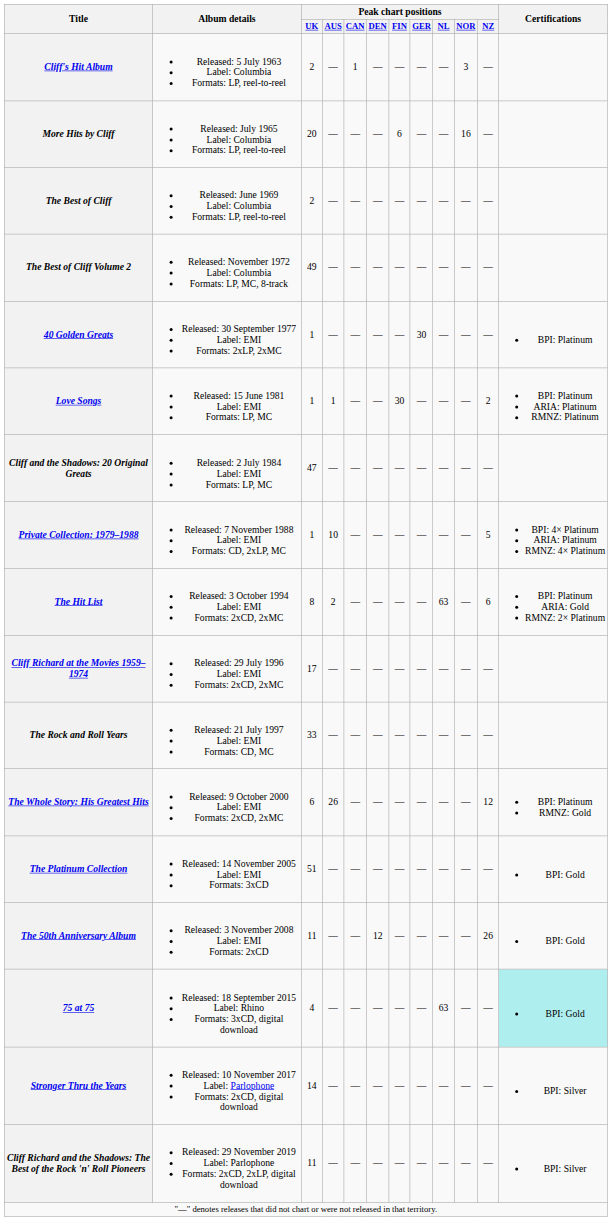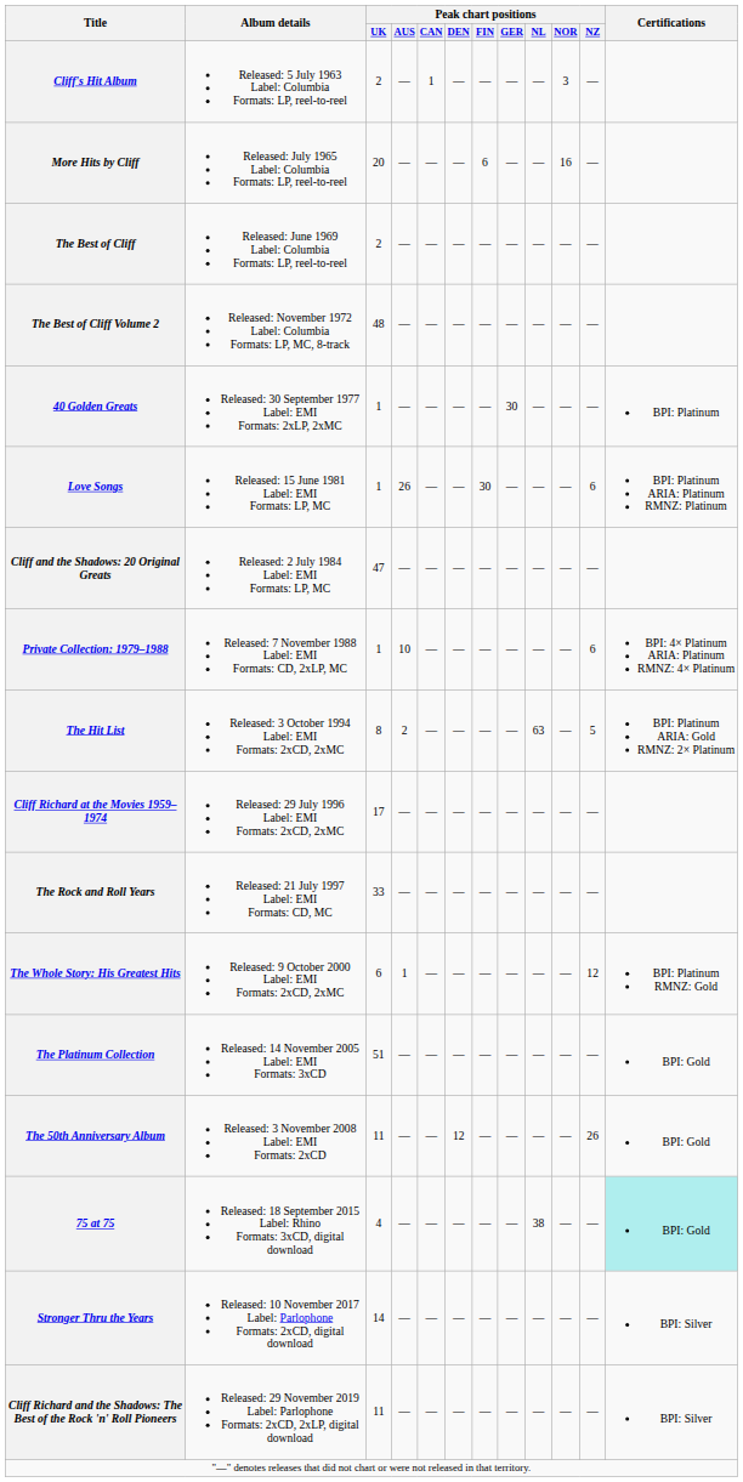 <table class="wikitable plainrowheaders" style="text-align:center;">
 <tr>
 <th rowspan="2" scope="col" style="width:15em;">Title</th>
 <th rowspan="2" scope="col" style="width:15em;">Album details</th>
 <th colspan="9">Peak chart positions</th>
 <th rowspan="2">Certifications</th>
 </tr>
 <tr>
 <th scope="col" style="width:2em;font-size:90%;"><a href='#'>UK</a><br></th>
 <th scope="col" style="width:2em;font-size:90%;"><a href='#'>AUS</a><br></th>
 <th scope="col" style="width:2em;font-size:90%;"><a href='#'>CAN</a><br></th>
 <th scope="col" style="width:2em;font-size:90%;"><a href='#'>DEN</a><br></th>
 <th scope="col" style="width:2em;font-size:90%;"><a href='#'>FIN</a><br></th>
 <th scope="col" style="width:2em;font-size:90%;"><a href='#'>GER</a><br></th>
 <th scope="col" style="width:2em;font-size:90%;"><a href='#'>NL</a><br></th>
 <th scope="col" style="width:2em;font-size:90%;"><a href='#'>NOR</a><br></th>
 <th scope="col" style="width:2em;font-size:90%;"><a href='#'>NZ</a><br></th>
 </tr>
 <tr>
 <th scope="row"><em><a href='#'>Cliff's Hit Album</a></em></th>
 <td><br><ul><li>Released: 5 July 1963</li><li>Label: Columbia</li><li>Formats: LP, reel-to-reel</li></ul></td>
 <td>2</td>
 <td>—</td>
 <td>1</td>
 <td>—</td>
 <td>—</td>
 <td>—</td>
 <td>—</td>
 <td>3</td>
 <td>—</td>
 <td></td>
 </tr>
 <tr>
 <th scope="row"><em>More Hits by Cliff</em></th>
 <td><br><ul><li>Released: July 1965</li><li>Label: Columbia</li><li>Formats: LP, reel-to-reel</li></ul></td>
 <td>20</td>
 <td>—</td>
 <td>—</td>
 <td>—</td>
 <td>6</td>
 <td>—</td>
 <td>—</td>
 <td>16</td>
 <td>—</td>
 <td></td>
 </tr>
 <tr>
 <th scope="row"><em>The Best of Cliff</em></th>
 <td><br><ul><li>Released: June 1969</li><li>Label: Columbia</li><li>Formats: LP, reel-to-reel</li></ul></td>
 <td>2</td>
 <td>—</td>
 <td>—</td>
 <td>—</td>
 <td>—</td>
 <td>—</td>
 <td>—</td>
 <td>—</td>
 <td>—</td>
 <td></td>
 </tr>
 <tr>
 <th scope="row"><em>The Best of Cliff Volume 2</em></th>
 <td><br><ul><li>Released: November 1972</li><li>Label: Columbia</li><li>Formats: LP, MC, 8-track</li></ul></td>
-<td>49</td>
+<td>48</td>
 <td>—</td>
 <td>—</td>
 <td>—</td>
 <td>—</td>
 <td>—</td>
 <td>—</td>
 <td>—</td>
 <td>—</td>
 <td></td>
 </tr>
 <tr>
 <th scope="row"><em><a href='#'>40 Golden Greats</a></em></th>
 <td><br><ul><li>Released: 30 September 1977</li><li>Label: EMI</li><li>Formats: 2xLP, 2xMC</li></ul></td>
 <td>1</td>
 <td>—</td>
 <td>—</td>
 <td>—</td>
 <td>—</td>
 <td>30</td>
 <td>—</td>
 <td>—</td>
 <td>—</td>
 <td><br><ul><li>BPI: Platinum</li></ul></td>
 </tr>
 <tr>
 <th scope="row"><em><a href='#'>Love Songs</a></em></th>
 <td><br><ul><li>Released: 15 June 1981</li><li>Label: EMI</li><li>Formats: LP, MC</li></ul></td>
 <td>1</td>
-<td>1</td>
+<td>26</td>
 <td>—</td>
 <td>—</td>
 <td>30</td>
 <td>—</td>
 <td>—</td>
 <td>—</td>
-<td>2</td>
+<td>6</td>
 <td><br><ul><li>BPI: Platinum</li><li>ARIA: Platinum</li><li>RMNZ: Platinum</li></ul></td>
 </tr>
 <tr>
 <th scope="row"><em>Cliff and the Shadows: 20 Original Greats</em></th>
 <td><br><ul><li>Released: 2 July 1984</li><li>Label: EMI</li><li>Formats: LP, MC</li></ul></td>
 <td>47</td>
 <td>—</td>
 <td>—</td>
 <td>—</td>
 <td>—</td>
 <td>—</td>
 <td>—</td>
 <td>—</td>
 <td>—</td>
 <td></td>
 </tr>
 <tr>
 <th scope="row"><em><a href='#'>Private Collection: 1979–1988</a></em></th>
 <td><br><ul><li>Released: 7 November 1988</li><li>Label: EMI</li><li>Formats: CD, 2xLP, MC</li></ul></td>
 <td>1</td>
 <td>10</td>
 <td>—</td>
 <td>—</td>
 <td>—</td>
 <td>—</td>
 <td>—</td>
 <td>—</td>
-<td>5</td>
+<td>6</td>
 <td><br><ul><li>BPI: 4× Platinum</li><li>ARIA: Platinum</li><li>RMNZ: 4× Platinum</li></ul></td>
 </tr>
 <tr>
 <th scope="row"><em><a href='#'>The Hit List</a></em></th>
 <td><br><ul><li>Released: 3 October 1994</li><li>Label: EMI</li><li>Formats: 2xCD, 2xMC</li></ul></td>
 <td>8</td>
 <td>2</td>
 <td>—</td>
 <td>—</td>
 <td>—</td>
 <td>—</td>
 <td>63</td>
 <td>—</td>
-<td>6</td>
+<td>5</td>
 <td><br><ul><li>BPI: Platinum</li><li>ARIA: Gold</li><li>RMNZ: 2× Platinum</li></ul></td>
 </tr>
 <tr>
 <th scope="row"><em><a href='#'>Cliff Richard at the Movies 1959–1974</a></em></th>
 <td><br><ul><li>Released: 29 July 1996</li><li>Label: EMI</li><li>Formats: 2xCD, 2xMC</li></ul></td>
 <td>17</td>
 <td>—</td>
 <td>—</td>
 <td>—</td>
 <td>—</td>
 <td>—</td>
 <td>—</td>
 <td>—</td>
 <td>—</td>
 <td></td>
 </tr>
 <tr>
 <th scope="row"><em>The Rock and Roll Years</em></th>
 <td><br><ul><li>Released: 21 July 1997</li><li>Label: EMI</li><li>Formats: CD, MC</li></ul></td>
 <td>33</td>
 <td>—</td>
 <td>—</td>
 <td>—</td>
 <td>—</td>
 <td>—</td>
 <td>—</td>
 <td>—</td>
 <td>—</td>
 <td></td>
 </tr>
 <tr>
 <th scope="row"><em><a href='#'>The Whole Story: His Greatest Hits</a></em></th>
 <td><br><ul><li>Released: 9 October 2000</li><li>Label: EMI</li><li>Formats: 2xCD, 2xMC</li></ul></td>
 <td>6</td>
-<td>26</td>
+<td>1</td>
 <td>—</td>
 <td>—</td>
 <td>—</td>
 <td>—</td>
 <td>—</td>
 <td>—</td>
 <td>12</td>
 <td><br><ul><li>BPI: Platinum</li><li>RMNZ: Gold</li></ul></td>
 </tr>
 <tr>
 <th scope="row"><em><a href='#'>The Platinum Collection</a></em></th>
 <td><br><ul><li>Released: 14 November 2005</li><li>Label: EMI</li><li>Formats: 3xCD</li></ul></td>
 <td>51</td>
 <td>—</td>
 <td>—</td>
 <td>—</td>
 <td>—</td>
 <td>—</td>
 <td>—</td>
 <td>—</td>
 <td>—</td>
 <td><br><ul><li>BPI: Gold</li></ul></td>
 </tr>
 <tr>
 <th scope="row"><em><a href='#'>The 50th Anniversary Album</a></em></th>
 <td><br><ul><li>Released: 3 November 2008</li><li>Label: EMI</li><li>Formats: 2xCD</li></ul></td>
 <td>11</td>
 <td>—</td>
 <td>—</td>
 <td>12</td>
 <td>—</td>
 <td>—</td>
 <td>—</td>
 <td>—</td>
 <td>26</td>
 <td><br><ul><li>BPI: Gold</li></ul></td>
 </tr>
 <tr>
 <th scope="row"><em><a href='#'>75 at 75</a></em></th>
 <td><br><ul><li>Released: 18 September 2015</li><li>Label: Rhino</li><li>Formats: 3xCD, digital download</li></ul></td>
 <td>4</td>
 <td>—</td>
 <td>—</td>
 <td>—</td>
 <td>—</td>
 <td>—</td>
-<td>63</td>
+<td>38</td>
 <td>—</td>
 <td>—</td>
 <td style="background: paleturquoise;"><br><ul><li>BPI: Gold</li></ul></td>
 </tr>
 <tr>
 <th scope="row"><em><a href='#'>Stronger Thru the Years</a></em></th>
 <td><br><ul><li>Released: 10 November 2017</li><li>Label: <a href='#'>Parlophone</a></li><li>Formats: 2xCD, digital download</li></ul></td>
 <td>14</td>
 <td>—</td>
 <td>—</td>
 <td>—</td>
 <td>—</td>
 <td>—</td>
 <td>—</td>
 <td>—</td>
 <td>—</td>
 <td><br><ul><li>BPI: Silver</li></ul></td>
 </tr>
 <tr>
 <th scope="row"><em>Cliff Richard and the Shadows: The Best of the Rock 'n' Roll Pioneers</em></th>
 <td><br><ul><li>Released: 29 November 2019</li><li>Label: Parlophone</li><li>Formats: 2xCD, 2xLP, digital download</li></ul></td>
 <td>11</td>
 <td>—</td>
 <td>—</td>
 <td>—</td>
 <td>—</td>
 <td>—</td>
 <td>—</td>
 <td>—</td>
 <td>—</td>
 <td><br><ul><li>BPI: Silver</li></ul></td>
 </tr>
 <tr>
 <td colspan="12" style="font-size:90%">"—" denotes releases that did not chart or were not released in that territory.</td>
 </tr>
 </table>
